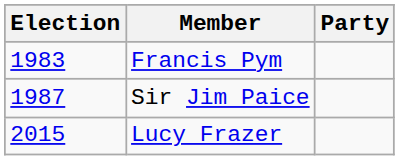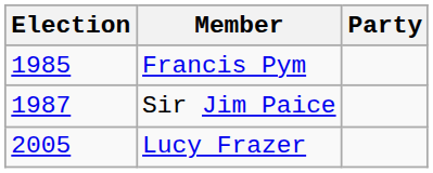 <table class="wikitable">
 <tr>
 <th>Election</th>
 <th>Member</th>
 <th colspan="2">Party</th>
 </tr>
 <tr>
-<td><a href='#'>1983</a></td>
+<td><a href='#'>1985</a></td>
 <td><a href='#'>Francis Pym</a></td>
 <td></td>
 </tr>
 <tr>
 <td><a href='#'>1987</a></td>
 <td>Sir <a href='#'>Jim Paice</a></td>
 <td></td>
 </tr>
 <tr>
-<td><a href='#'>2015</a></td>
+<td><a href='#'>2005</a></td>
 <td><a href='#'>Lucy Frazer</a></td>
 <td></td>
 </tr>
 </table>
